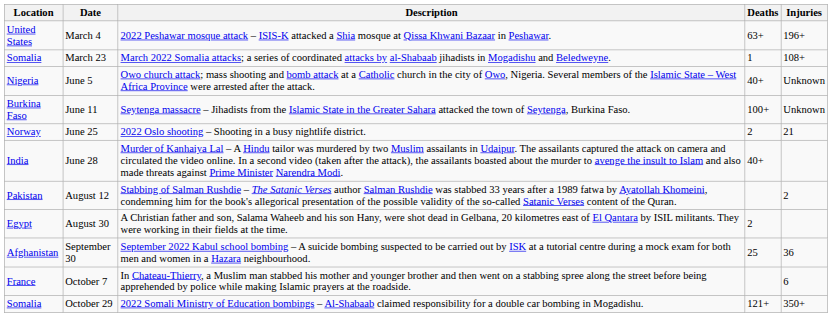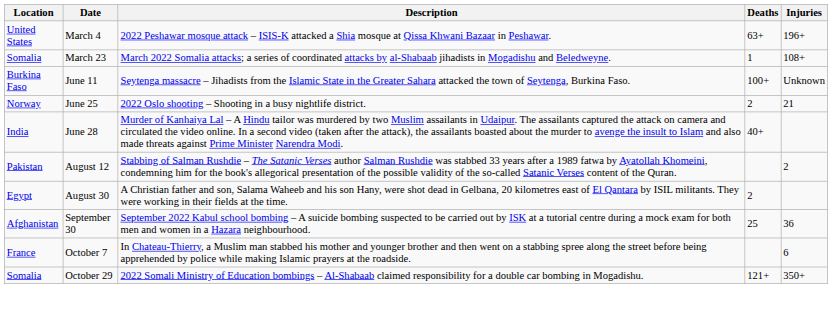 <table class="wikitable sortable">
 <tr>
 <th scope="col">Location</th>
 <th scope="col" data-sort-type="date">Date</th>
 <th scope="col" class="unsortable">Description</th>
 <th scope="col" data-sort-type="number">Deaths</th>
 <th scope="col" data-sort-type="number">Injuries</th>
 </tr>
 <tr>
 <td><a href='#'>United States</a></td>
 <td>March 4</td>
 <td><a href='#'>2022 Peshawar mosque attack</a> – <a href='#'>ISIS-K</a> attacked a <a href='#'>Shia</a> mosque at <a href='#'>Qissa Khwani Bazaar</a> in <a href='#'>Peshawar</a>.</td>
 <td>63+</td>
 <td>196+</td>
 </tr>
 <tr>
 <td><a href='#'>Somalia</a></td>
 <td>March 23</td>
 <td><a href='#'>March 2022 Somalia attacks</a>; a series of coordinated <a href='#'>attacks by</a> <a href='#'>al-Shabaab</a> jihadists in <a href='#'>Mogadishu</a> and <a href='#'>Beledweyne</a>.</td>
 <td>1</td>
 <td>108+</td>
-</tr>
-<tr>
-<td><a href='#'>Nigeria</a></td>
-<td>June 5</td>
-<td><a href='#'>Owo church attack</a>; mass shooting and <a href='#'>bomb attack</a> at a <a href='#'>Catholic</a> church in the city of <a href='#'>Owo</a>, Nigeria. Several members of the <a href='#'>Islamic State – West Africa Province</a> were arrested after the attack.</td>
-<td>40+</td>
-<td>Unknown</td>
 </tr>
 <tr>
 <td><a href='#'>Burkina Faso</a></td>
 <td>June 11</td>
 <td><a href='#'>Seytenga massacre</a> – Jihadists from the <a href='#'>Islamic State in the Greater Sahara</a> attacked the town of <a href='#'>Seytenga</a>, Burkina Faso.</td>
 <td>100+</td>
 <td>Unknown</td>
 </tr>
 <tr>
 <td><a href='#'>Norway</a></td>
 <td>June 25</td>
 <td><a href='#'>2022 Oslo shooting</a> – Shooting in a busy nightlife district.</td>
 <td>2</td>
 <td>21</td>
 </tr>
 <tr>
 <td><a href='#'>India</a></td>
 <td>June 28</td>
 <td><a href='#'>Murder of Kanhaiya Lal</a> –  A <a href='#'>Hindu</a> tailor was murdered by two <a href='#'>Muslim</a> assailants in <a href='#'>Udaipur</a>. The assailants captured the attack on camera and circulated the video online. In a second video (taken after the attack), the assailants boasted about the murder to <a href='#'>avenge the insult to Islam</a> and also made threats against <a href='#'>Prime Minister</a> <a href='#'>Narendra Modi</a>.</td>
 <td>40+</td>
 <td></td>
 </tr>
 <tr>
 <td><a href='#'>Pakistan</a></td>
 <td>August 12</td>
 <td><a href='#'>Stabbing of Salman Rushdie</a> – <em><a href='#'>The Satanic Verses</a></em> author <a href='#'>Salman Rushdie</a> was stabbed 33 years after a 1989 fatwa by <a href='#'>Ayatollah Khomeini</a>, condemning him for the book's allegorical presentation of the possible validity of the so-called <a href='#'>Satanic Verses</a> content of the Quran.</td>
 <td></td>
 <td>2</td>
 </tr>
 <tr>
 <td><a href='#'>Egypt</a></td>
 <td>August 30</td>
 <td>A Christian father and son, Salama Waheeb and his son Hany, were shot dead in Gelbana, 20 kilometres east of <a href='#'>El Qantara</a> by ISIL militants. They were working in their fields at the time.</td>
 <td>2</td>
 <td></td>
 </tr>
 <tr>
 <td><a href='#'>Afghanistan</a></td>
 <td>September 30</td>
 <td><a href='#'>September 2022 Kabul school bombing</a> – A suicide bombing suspected to be carried out by <a href='#'>ISK</a> at a tutorial centre during a mock exam for both men and women in a <a href='#'>Hazara</a> neighbourhood.</td>
 <td>25</td>
 <td>36</td>
 </tr>
 <tr>
 <td><a href='#'>France</a></td>
 <td>October 7</td>
 <td>In <a href='#'>Chateau-Thierry</a>, a Muslim man stabbed his mother and younger brother and then went on a stabbing spree along the street before being apprehended by police while making Islamic prayers at the roadside.</td>
 <td></td>
 <td>6</td>
 </tr>
 <tr>
 <td><a href='#'>Somalia</a></td>
 <td>October 29</td>
 <td><a href='#'>2022 Somali Ministry of Education bombings</a> – <a href='#'>Al-Shabaab</a> claimed responsibility for a double car bombing in Mogadishu.</td>
 <td>121+</td>
 <td>350+</td>
 </tr>
 </table>
